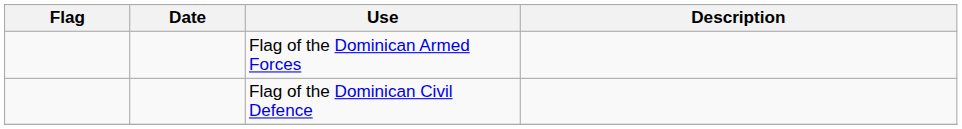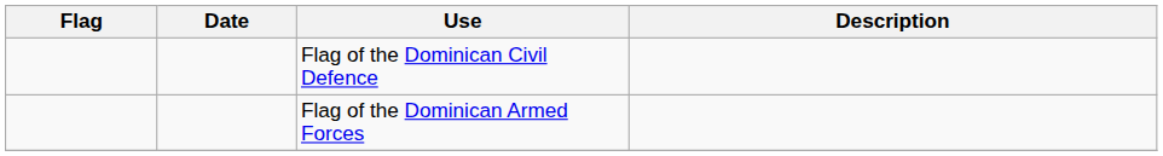 <table class="wikitable" style="background:#f9f9f9">
 <tr>
 <th width="110">Flag</th>
 <th width="100">Date</th>
 <th width="250">Use</th>
 <th width="400">Description</th>
 </tr>
 <tr>
 <td></td>
 <td></td>
-<td>Flag of the <a href='#'>Dominican Armed Forces</a></td>
+<td>Flag of the <a href='#'>Dominican Civil Defence</a></td>
 <td></td>
 </tr>
 <tr>
 <td></td>
 <td></td>
-<td>Flag of the <a href='#'>Dominican Civil Defence</a></td>
+<td>Flag of the <a href='#'>Dominican Armed Forces</a></td>
 <td></td>
 </tr>
 <tr>
 </tr>
 </table>
